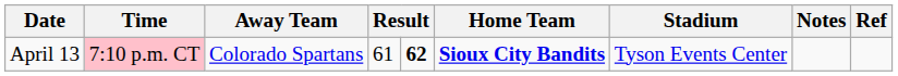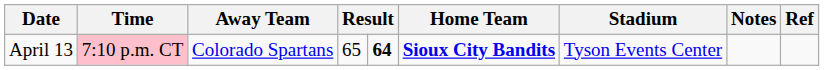 <table class="wikitable">
 <tr>
 <th>Date</th>
 <th>Time</th>
 <th>Away Team</th>
 <th colspan="2">Result</th>
 <th>Home Team</th>
 <th>Stadium</th>
 <th>Notes</th>
 <th>Ref</th>
 </tr>
 <tr>
 <td>April 13</td>
 <td style="background: pink;">7:10 p.m. CT</td>
 <td><a href='#'>Colorado Spartans</a></td>
-<td>61</td>
-<td><strong>62</strong></td>
+<td>65</td>
+<td><strong>64</strong></td>
 <td><strong><a href='#'>Sioux City Bandits</a></strong></td>
 <td><a href='#'>Tyson Events Center</a></td>
 <td></td>
 <td></td>
 </tr>
 </table>
